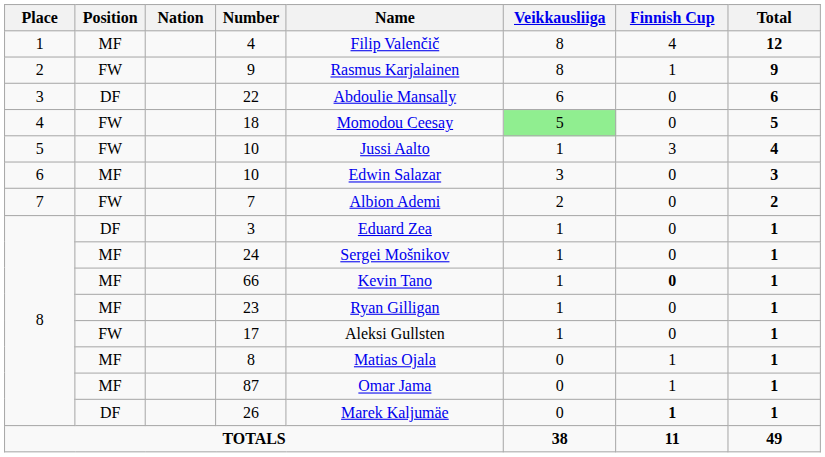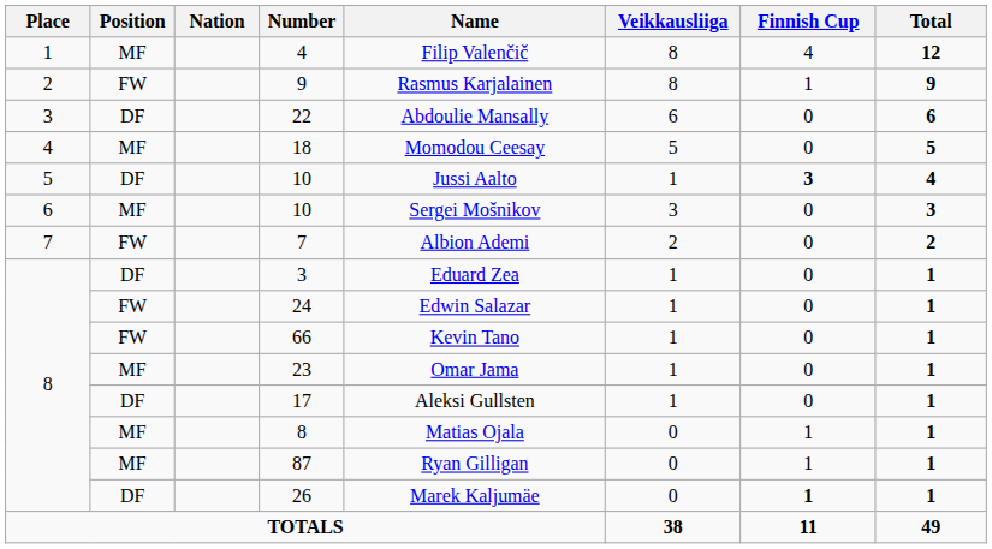 <table class="wikitable" style="font-size: 95%; text-align: center;">
 <tr>
 <th width=60>Place</th>
 <th width=60>Position</th>
 <th width=60>Nation</th>
 <th width=60>Number</th>
 <th width=200>Name</th>
 <th width=100><a href='#'>Veikkausliiga</a></th>
 <th width=100><a href='#'>Finnish Cup</a></th>
 <th width=80><strong>Total</strong></th>
 </tr>
 <tr>
 <td>1</td>
 <td>MF</td>
 <td></td>
 <td>4</td>
 <td><a href='#'>Filip Valenčič</a></td>
 <td>8</td>
 <td>4</td>
 <td><strong>12</strong></td>
 </tr>
 <tr>
 <td>2</td>
 <td>FW</td>
 <td></td>
 <td>9</td>
 <td><a href='#'>Rasmus Karjalainen</a></td>
 <td>8</td>
 <td>1</td>
 <td><strong>9</strong></td>
 </tr>
 <tr>
 <td>3</td>
 <td>DF</td>
 <td></td>
 <td>22</td>
 <td><a href='#'>Abdoulie Mansally</a></td>
 <td>6</td>
 <td>0</td>
 <td><strong>6</strong></td>
 </tr>
 <tr>
 <td>4</td>
-<td>FW</td>
+<td>MF</td>
 <td></td>
 <td>18</td>
 <td><a href='#'>Momodou Ceesay</a></td>
-<td style="background: lightgreen;">5</td>
+<td>5</td>
 <td>0</td>
 <td><strong>5</strong></td>
 </tr>
 <tr>
 <td>5</td>
-<td>FW</td>
+<td>DF</td>
 <td></td>
 <td>10</td>
 <td><a href='#'>Jussi Aalto</a></td>
 <td>1</td>
-<td>3</td>
+<td><strong>3</strong></td>
 <td><strong>4</strong></td>
 </tr>
 <tr>
 <td>6</td>
 <td>MF</td>
 <td></td>
 <td>10</td>
-<td><a href='#'>Edwin Salazar</a></td>
+<td><a href='#'>Sergei Mošnikov</a></td>
 <td>3</td>
 <td>0</td>
 <td><strong>3</strong></td>
 </tr>
 <tr>
 <td>7</td>
 <td>FW</td>
 <td></td>
 <td>7</td>
 <td><a href='#'>Albion Ademi</a></td>
 <td>2</td>
 <td>0</td>
 <td><strong>2</strong></td>
 </tr>
 <tr>
 <td rowspan="8">8</td>
 <td>DF</td>
 <td></td>
 <td>3</td>
 <td><a href='#'>Eduard Zea</a></td>
 <td>1</td>
 <td>0</td>
 <td><strong>1</strong></td>
 </tr>
 <tr>
-<td>MF</td>
+<td>FW</td>
 <td></td>
 <td>24</td>
-<td><a href='#'>Sergei Mošnikov</a></td>
+<td><a href='#'>Edwin Salazar</a></td>
+<td>1</td>
+<td>0</td>
+<td><strong>1</strong></td>
+</tr>
+<tr>
+<td>FW</td>
+<td></td>
+<td>66</td>
+<td><a href='#'>Kevin Tano</a></td>
 <td>1</td>
 <td>0</td>
 <td><strong>1</strong></td>
 </tr>
 <tr>
 <td>MF</td>
 <td></td>
-<td>66</td>
-<td><a href='#'>Kevin Tano</a></td>
-<td>1</td>
-<td><strong>0</strong></td>
-<td><strong>1</strong></td>
-</tr>
-<tr>
-<td>MF</td>
-<td></td>
 <td>23</td>
-<td><a href='#'>Ryan Gilligan</a></td>
+<td><a href='#'>Omar Jama</a></td>
 <td>1</td>
 <td>0</td>
 <td><strong>1</strong></td>
 </tr>
 <tr>
-<td>FW</td>
+<td>DF</td>
 <td></td>
 <td>17</td>
 <td>Aleksi Gullsten</td>
 <td>1</td>
 <td>0</td>
 <td><strong>1</strong></td>
 </tr>
 <tr>
 <td>MF</td>
 <td></td>
 <td>8</td>
 <td><a href='#'>Matias Ojala</a></td>
 <td>0</td>
 <td>1</td>
 <td><strong>1</strong></td>
 </tr>
 <tr>
 <td>MF</td>
 <td></td>
 <td>87</td>
-<td><a href='#'>Omar Jama</a></td>
+<td><a href='#'>Ryan Gilligan</a></td>
 <td>0</td>
 <td>1</td>
 <td><strong>1</strong></td>
 </tr>
 <tr>
 <td>DF</td>
 <td></td>
 <td>26</td>
 <td><a href='#'>Marek Kaljumäe</a></td>
 <td>0</td>
 <td><strong>1</strong></td>
 <td><strong>1</strong></td>
 </tr>
 <tr>
 <td colspan="5"><strong>TOTALS</strong></td>
 <td><strong>38</strong></td>
 <td><strong>11</strong></td>
 <td><strong>49</strong></td>
 </tr>
 </table>
